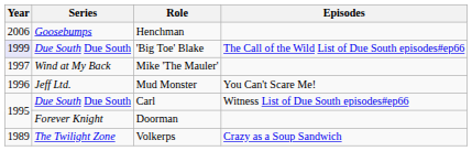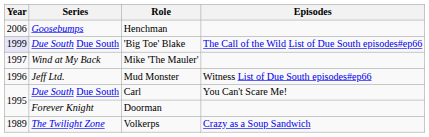 <table class="wikitable">
 <tr>
 <th>Year</th>
 <th>Series</th>
 <th>Role</th>
 <th>Episodes</th>
 </tr>
 <tr>
 <td>2006</td>
 <td><em><a href='#'>Goosebumps</a></em></td>
 <td>Henchman</td>
 <td></td>
 </tr>
 <tr>
 <td style="background: lavender;">1999</td>
 <td><em><a href='#'>Due South</a></em> <a href='#'>Due South</a></td>
 <td>'Big Toe' Blake</td>
 <td><a href='#'>The Call of the Wild</a> <a href='#'>List of Due South episodes#ep66</a></td>
 </tr>
 <tr>
 <td>1997</td>
 <td><em>Wind at My Back</em></td>
 <td>Mike 'The Mauler'</td>
 <td></td>
 </tr>
 <tr>
 <td>1996</td>
 <td><em>Jeff Ltd.</em></td>
 <td>Mud Monster</td>
-<td>You Can't Scare Me!</td>
+<td>Witness <a href='#'>List of Due South episodes#ep66</a></td>
 </tr>
 <tr>
 <td rowspan=2>1995</td>
 <td><em><a href='#'>Due South</a></em> <a href='#'>Due South</a></td>
 <td>Carl</td>
-<td>Witness <a href='#'>List of Due South episodes#ep66</a></td>
+<td>You Can't Scare Me!</td>
 </tr>
 <tr>
 <td><em>Forever Knight</em></td>
 <td>Doorman</td>
 <td></td>
 </tr>
 <tr>
 <td>1989</td>
 <td><em><a href='#'>The Twilight Zone</a></em></td>
 <td>Volkerps</td>
 <td><a href='#'>Crazy as a Soup Sandwich</a></td>
 </tr>
 </table>
